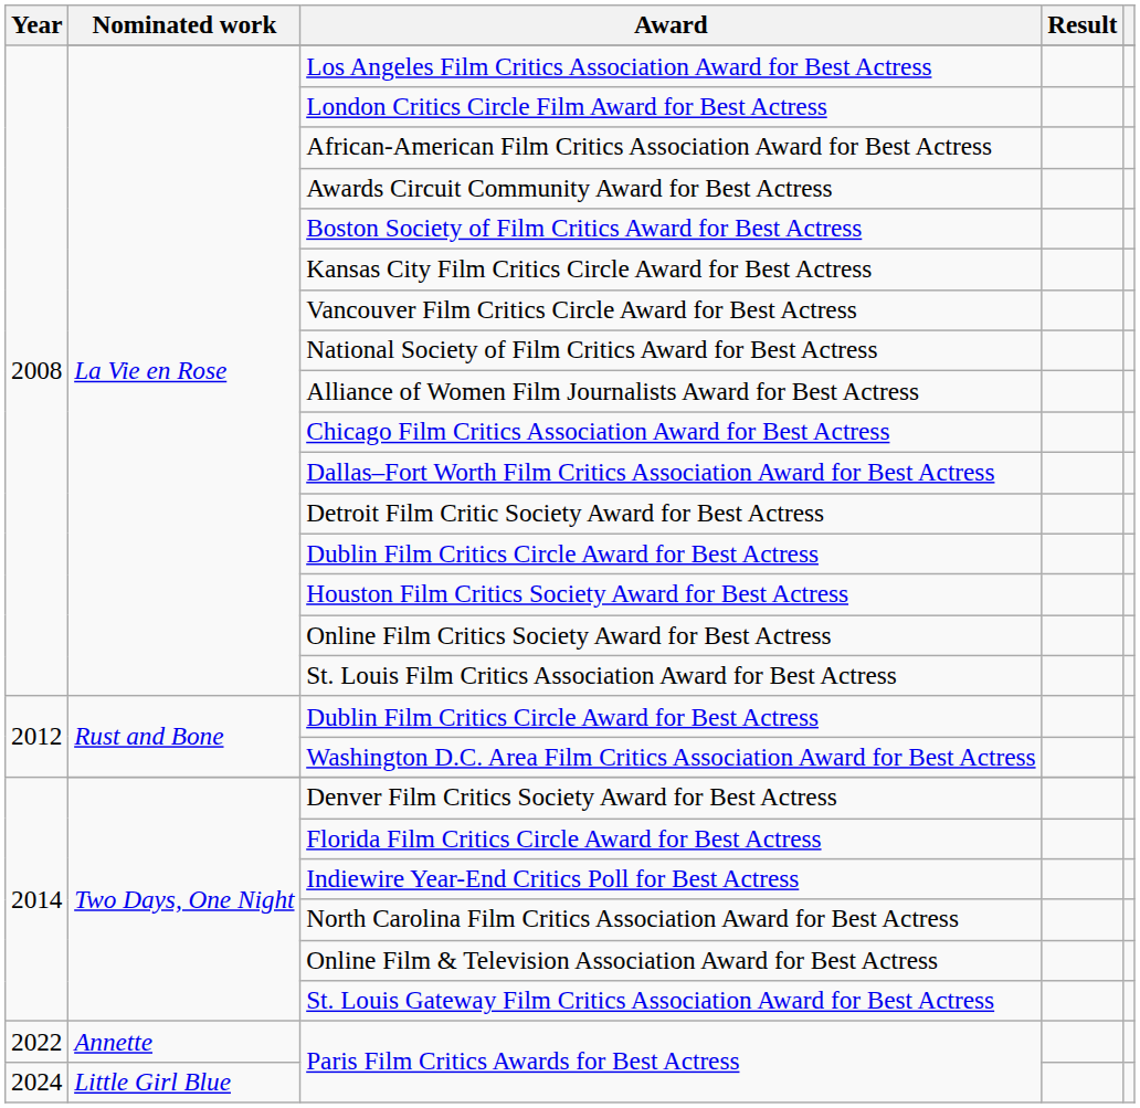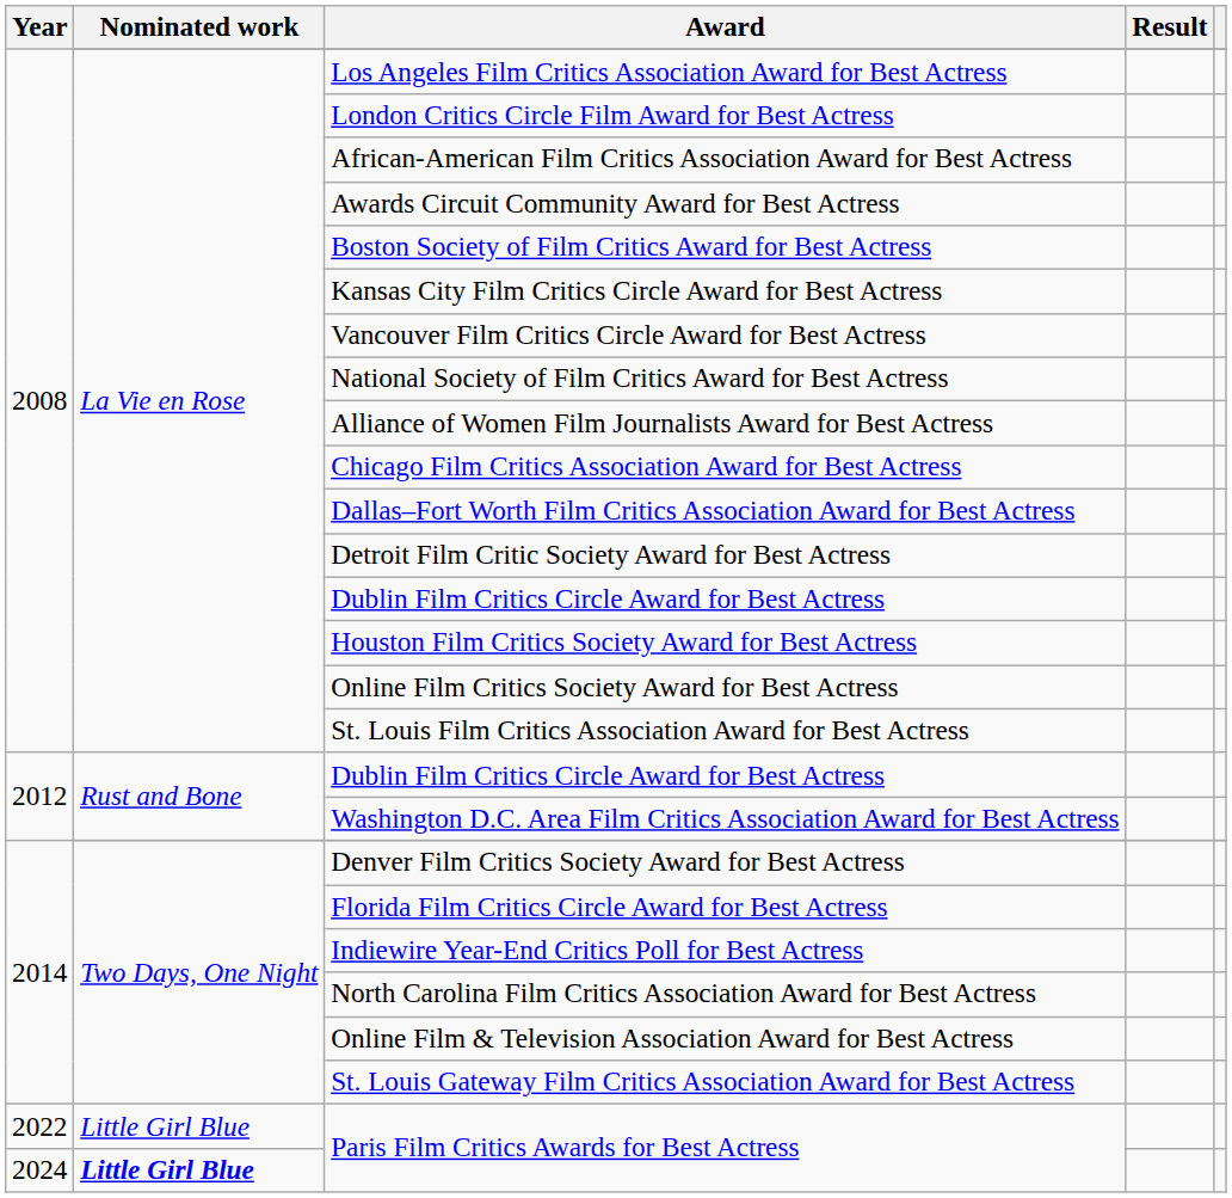 <table class="wikitable sortable">
 <tr>
 <th>Year</th>
 <th>Nominated work</th>
 <th>Award</th>
 <th>Result</th>
 <th></th>
 </tr>
 <tr>
 <td rowspan=17>2008</td>
 </tr>
 <tr>
 <td rowspan=16><em><a href='#'>La Vie en Rose</a></em></td>
 <td><a href='#'>Los Angeles Film Critics Association Award for Best Actress</a></td>
 <td></td>
 <td></td>
 </tr>
 <tr>
 <td><a href='#'>London Critics Circle Film Award for Best Actress</a></td>
 <td></td>
 <td></td>
 </tr>
 <tr>
 <td>African-American Film Critics Association Award for Best Actress</td>
 <td></td>
 <td></td>
 </tr>
 <tr>
 <td>Awards Circuit Community Award for Best Actress</td>
 <td></td>
 <td></td>
 </tr>
 <tr>
 <td><a href='#'>Boston Society of Film Critics Award for Best Actress</a></td>
 <td></td>
 <td></td>
 </tr>
 <tr>
 <td>Kansas City Film Critics Circle Award for Best Actress</td>
 <td></td>
 <td></td>
 </tr>
 <tr>
 <td>Vancouver Film Critics Circle Award for Best Actress</td>
 <td></td>
 <td></td>
 </tr>
 <tr>
 <td>National Society of Film Critics Award for Best Actress</td>
 <td></td>
 <td></td>
 </tr>
 <tr>
 <td>Alliance of Women Film Journalists Award for Best Actress</td>
 <td></td>
 <td></td>
 </tr>
 <tr>
 <td><a href='#'>Chicago Film Critics Association Award for Best Actress</a></td>
 <td></td>
 <td></td>
 </tr>
 <tr>
 <td><a href='#'>Dallas–Fort Worth Film Critics Association Award for Best Actress</a></td>
 <td></td>
 <td></td>
 </tr>
 <tr>
 <td>Detroit Film Critic Society Award for Best Actress</td>
 <td></td>
 <td></td>
 </tr>
 <tr>
 <td><a href='#'>Dublin Film Critics Circle Award for Best Actress</a></td>
 <td></td>
 <td></td>
 </tr>
 <tr>
 <td><a href='#'>Houston Film Critics Society Award for Best Actress</a></td>
 <td></td>
 <td></td>
 </tr>
 <tr>
 <td>Online Film Critics Society Award for Best Actress</td>
 <td></td>
 <td></td>
 </tr>
 <tr>
 <td>St. Louis Film Critics Association Award for Best Actress</td>
 <td></td>
 <td></td>
 </tr>
 <tr>
 <td rowspan="2">2012</td>
 <td rowspan="2"><em><a href='#'>Rust and Bone</a></em></td>
 <td><a href='#'>Dublin Film Critics Circle Award for Best Actress</a></td>
 <td></td>
 <td></td>
 </tr>
 <tr>
 <td><a href='#'>Washington D.C. Area Film Critics Association Award for Best Actress</a></td>
 <td></td>
 <td></td>
 </tr>
 <tr>
 <td rowspan="7">2014</td>
 </tr>
 <tr>
 <td rowspan="6"><em><a href='#'>Two Days, One Night</a></em></td>
 <td>Denver Film Critics Society Award for Best Actress</td>
 <td></td>
 <td></td>
 </tr>
 <tr>
 <td><a href='#'>Florida Film Critics Circle Award for Best Actress</a></td>
 <td></td>
 <td></td>
 </tr>
 <tr>
 <td><a href='#'>Indiewire Year-End Critics Poll for Best Actress</a></td>
 <td></td>
 <td></td>
 </tr>
 <tr>
 <td>North Carolina Film Critics Association Award for Best Actress</td>
 <td></td>
 <td></td>
 </tr>
 <tr>
 <td>Online Film & Television Association Award for Best Actress</td>
 <td></td>
 <td></td>
 </tr>
 <tr>
 <td><a href='#'>St. Louis Gateway Film Critics Association Award for Best Actress</a></td>
 <td></td>
 <td></td>
 </tr>
 <tr>
 <td>2022</td>
-<td><em><a href='#'>Annette</a></em></td>
+<td><em><a href='#'>Little Girl Blue</a></em></td>
 <td rowspan=2><a href='#'>Paris Film Critics Awards for Best Actress</a></td>
 <td></td>
 <td></td>
 </tr>
 <tr>
 <td>2024</td>
-<td><em><a href='#'>Little Girl Blue</a></em></td>
+<td><strong><em><a href='#'>Little Girl Blue</a></em></strong></td>
 <td></td>
 <td></td>
 </tr>
 </table>
